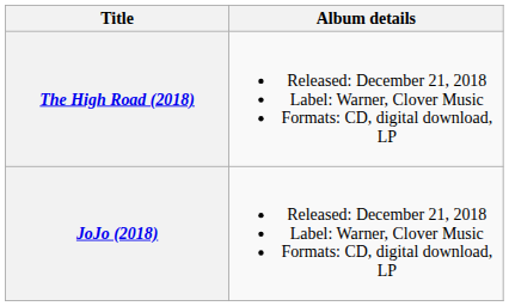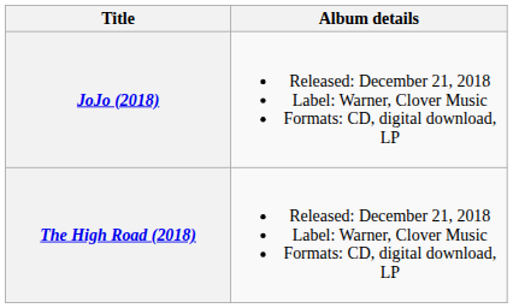 <table class="wikitable plainrowheaders" style="text-align:center;">
 <tr>
 <th scope="col" style="width:13em;">Title</th>
 <th scope="col" style="width:16em;">Album details</th>
 </tr>
 <tr>
+<th scope="row"><em><a href='#'>JoJo (2018)</a></em></th>
+<td><br><ul><li>Released: December 21, 2018</li><li>Label: Warner, Clover Music</li><li>Formats: CD, digital download, LP</li></ul></td>
+</tr>
+<tr>
 <th scope="row"><em><a href='#'>The High Road (2018)</a></em></th>
 <td><br><ul><li>Released: December 21, 2018</li><li>Label: Warner, Clover Music</li><li>Formats: CD, digital download, LP</li></ul></td>
 </tr>
-<tr>
-<th scope="row"><em><a href='#'>JoJo (2018)</a></em></th>
-<td><br><ul><li>Released: December 21, 2018</li><li>Label: Warner, Clover Music</li><li>Formats: CD, digital download, LP</li></ul></td>
-</tr>
 </table>
